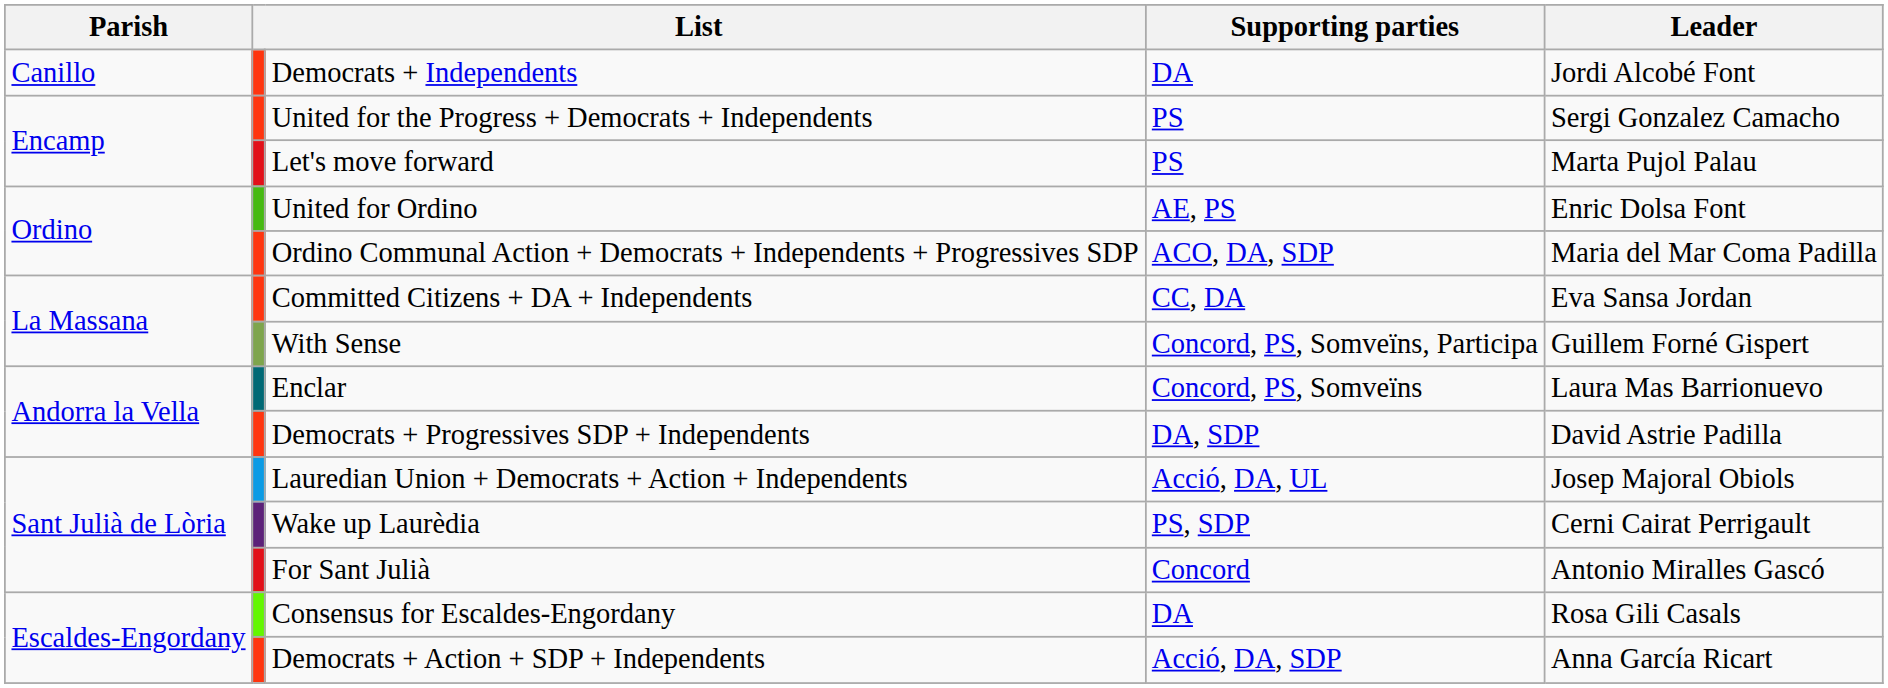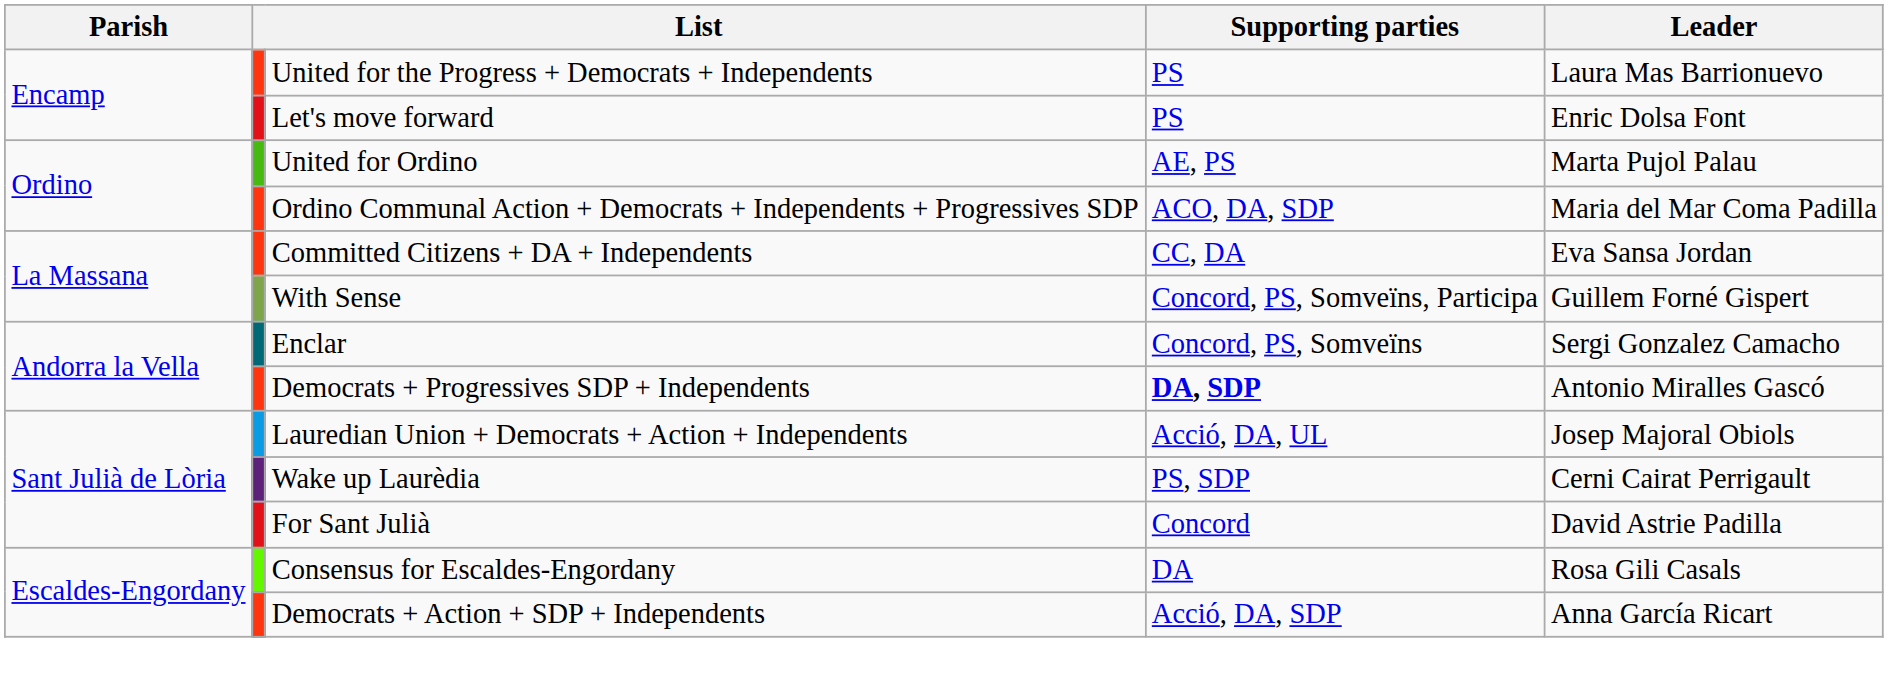 <table class="wikitable">
 <tr>
 <th>Parish</th>
 <th colspan="2">List</th>
 <th>Supporting parties</th>
 <th>Leader</th>
 </tr>
 <tr>
-<td><a href='#'>Canillo</a></td>
-<td bgcolor="#FF350F"></td>
-<td>Democrats + <a href='#'>Independents</a></td>
-<td><a href='#'>DA</a></td>
-<td>Jordi Alcobé Font</td>
-</tr>
-<tr>
 <td rowspan="2"><a href='#'>Encamp</a></td>
 <td bgcolor="#FF350F"></td>
 <td>United for the Progress + Democrats + Independents</td>
 <td><a href='#'>PS</a></td>
-<td>Sergi Gonzalez Camacho</td>
+<td>Laura Mas Barrionuevo</td>
 </tr>
 <tr>
 <td bgcolor="#E21019"></td>
 <td>Let's move forward</td>
 <td><a href='#'>PS</a></td>
-<td>Marta Pujol Palau</td>
+<td>Enric Dolsa Font</td>
 </tr>
 <tr>
 <td rowspan="2"><a href='#'>Ordino</a></td>
 <td bgcolor="#46ba11"></td>
 <td>United for Ordino</td>
 <td><a href='#'>AE</a>, <a href='#'>PS</a></td>
-<td>Enric Dolsa Font</td>
+<td>Marta Pujol Palau</td>
 </tr>
 <tr>
 <td bgcolor="#FF350F"></td>
 <td>Ordino Communal Action + Democrats + Independents + Progressives SDP</td>
 <td><a href='#'>ACO</a>, <a href='#'>DA</a>, <a href='#'>SDP</a></td>
 <td>Maria del Mar Coma Padilla</td>
 </tr>
 <tr>
 <td rowspan="2"><a href='#'>La Massana</a></td>
 <td bgcolor="#FF350F"></td>
 <td>Committed Citizens + DA + Independents</td>
 <td><a href='#'>CC</a>, <a href='#'>DA</a></td>
 <td>Eva Sansa Jordan</td>
 </tr>
 <tr>
 <td bgcolor="#7ea54c"></td>
 <td>With Sense</td>
 <td><a href='#'>Concord</a>, <a href='#'>PS</a>, Somveïns, Participa</td>
 <td>Guillem Forné Gispert</td>
 </tr>
 <tr>
 <td rowspan="2"><a href='#'>Andorra la Vella</a></td>
 <td bgcolor="#006975"></td>
 <td>Enclar</td>
 <td><a href='#'>Concord</a>, <a href='#'>PS</a>, Somveïns</td>
-<td>Laura Mas Barrionuevo</td>
+<td>Sergi Gonzalez Camacho</td>
 </tr>
 <tr>
 <td bgcolor="#FF350F"></td>
 <td>Democrats + Progressives SDP + Independents</td>
-<td><a href='#'>DA</a>, <a href='#'>SDP</a></td>
-<td>David Astrie Padilla</td>
+<td><strong><a href='#'>DA</a>, <a href='#'>SDP</a></strong></td>
+<td>Antonio Miralles Gascó</td>
 </tr>
 <tr>
 <td rowspan="3"><a href='#'>Sant Julià de Lòria</a></td>
 <td bgcolor="#0a9be5"></td>
 <td>Lauredian Union + Democrats + Action + Independents</td>
 <td><a href='#'>Acció</a>, <a href='#'>DA</a>, <a href='#'>UL</a></td>
 <td>Josep Majoral Obiols</td>
 </tr>
 <tr>
 <td bgcolor="#5c2179"></td>
 <td>Wake up Laurèdia</td>
 <td><a href='#'>PS</a>, <a href='#'>SDP</a></td>
 <td>Cerni Cairat Perrigault</td>
 </tr>
 <tr>
 <td bgcolor="#E21019"></td>
 <td>For Sant Julià</td>
 <td><a href='#'>Concord</a></td>
-<td>Antonio Miralles Gascó</td>
+<td>David Astrie Padilla</td>
 </tr>
 <tr>
 <td rowspan="2"><a href='#'>Escaldes-Engordany</a></td>
 <td bgcolor="#63f700"></td>
 <td>Consensus for Escaldes-Engordany</td>
 <td><a href='#'>DA</a></td>
 <td>Rosa Gili Casals</td>
 </tr>
 <tr>
 <td bgcolor="#FF350F"></td>
 <td>Democrats + Action + SDP + Independents</td>
 <td><a href='#'>Acció</a>, <a href='#'>DA</a>, <a href='#'>SDP</a></td>
 <td>Anna García Ricart</td>
 </tr>
 </table>
